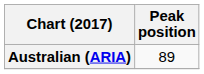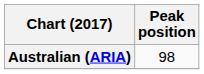 <table class="wikitable plainrowheaders sortable" style="text-align:center;">
 <tr>
 <th scope="col">Chart (2017)</th>
 <th scope="col">Peak<br>position</th>
 </tr>
 <tr>
 <th scope="row">Australian (<a href='#'>ARIA</a>)</th>
-<td>89</td>
+<td>98</td>
 </tr>
 <tr>
 </tr>
 </table>
